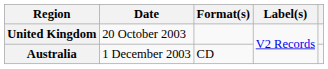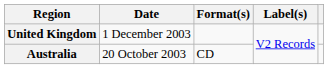 <table class="wikitable plainrowheaders">
 <tr>
 <th scope="col">Region</th>
 <th scope="col">Date</th>
 <th scope="col">Format(s)</th>
 <th scope="col">Label(s)</th>
 <th scope="col"></th>
 </tr>
 <tr>
 <th scope="row">United Kingdom</th>
-<td>20 October 2003</td>
+<td>1 December 2003</td>
 <td></td>
 <td rowspan="2"><a href='#'>V2 Records</a></td>
 <td></td>
 </tr>
 <tr>
 <th scope="row">Australia</th>
-<td>1 December 2003</td>
+<td>20 October 2003</td>
 <td>CD</td>
 <td></td>
 </tr>
 </table>
